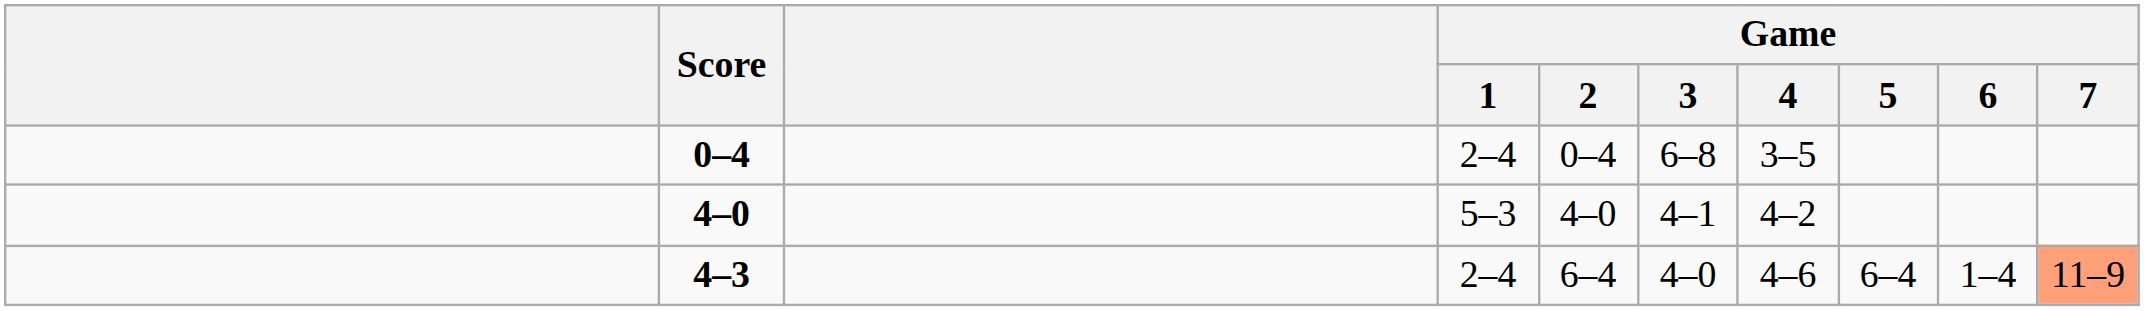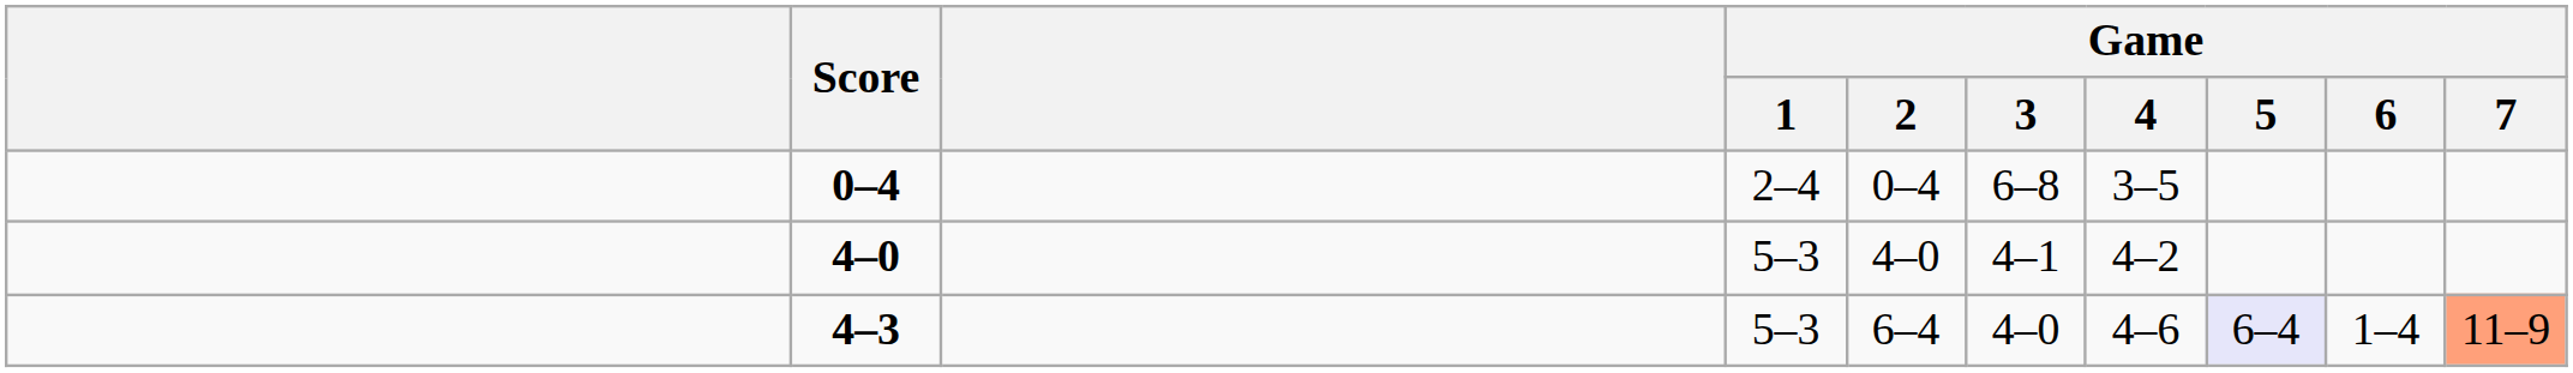 <table class="wikitable" style="text-align: center;">
 <tr>
 <th rowspan=2 align="right" width="270"></th>
 <th rowspan=2 width="45">Score</th>
 <th rowspan=2 align="left" width="270"></th>
 <th colspan=7>Game</th>
 </tr>
 <tr>
 <th width="35">1</th>
 <th width="35">2</th>
 <th width="35">3</th>
 <th width="35">4</th>
 <th width="35">5</th>
 <th width="35">6</th>
 <th width="35">7</th>
 </tr>
 <tr>
 <td align=left></td>
 <td align=center><strong>0–4</strong></td>
 <td align=left><strong></strong></td>
 <td>2–4</td>
 <td>0–4</td>
 <td>6–8</td>
 <td>3–5</td>
 <td></td>
 <td></td>
 <td></td>
 </tr>
 <tr>
 <td align=left><strong></strong></td>
 <td align=center><strong>4–0</strong></td>
 <td align=left></td>
 <td>5–3</td>
 <td>4–0</td>
 <td>4–1</td>
 <td>4–2</td>
 <td></td>
 <td></td>
 <td></td>
 </tr>
 <tr>
 <td align=left><strong></strong></td>
 <td align=center><strong>4–3</strong></td>
 <td align=left></td>
-<td>2–4</td>
+<td>5–3</td>
 <td>6–4</td>
 <td>4–0</td>
 <td>4–6</td>
-<td>6–4</td>
+<td style="background: lavender;">6–4</td>
 <td>1–4</td>
 <td style="background: lightsalmon;">11–9</td>
 </tr>
 </table>
